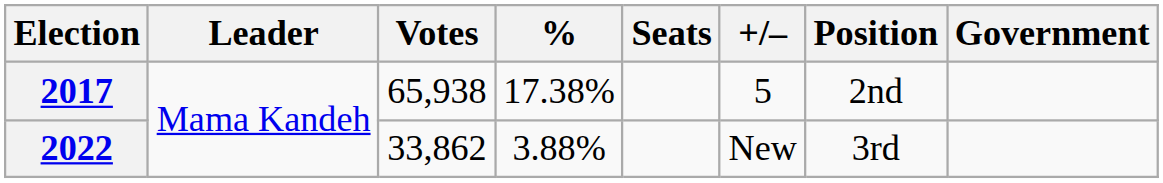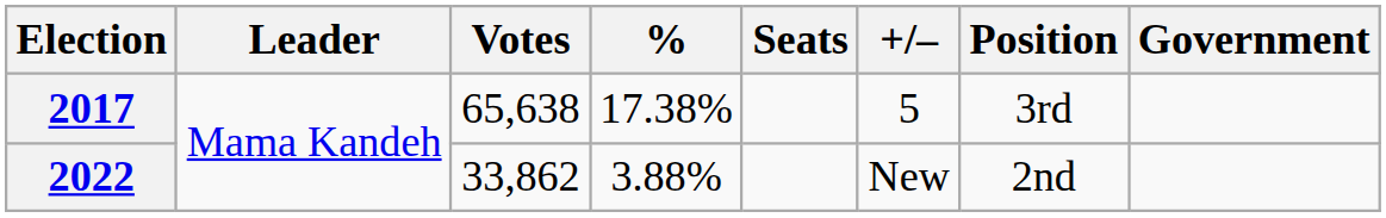 <table class=wikitable style=text-align:center>
 <tr>
 <th>Election</th>
 <th>Leader</th>
 <th>Votes</th>
 <th>%</th>
 <th>Seats</th>
 <th>+/–</th>
 <th><strong>Position</strong></th>
 <th><strong>Government</strong></th>
 </tr>
 <tr>
 <th><a href='#'>2017</a></th>
 <td rowspan=2><a href='#'>Mama Kandeh</a></td>
-<td>65,938</td>
+<td>65,638</td>
 <td>17.38%</td>
 <td></td>
 <td> 5</td>
-<td> 2nd</td>
+<td> 3rd</td>
 <td></td>
 </tr>
 <tr>
 <th><a href='#'>2022</a></th>
 <td>33,862</td>
 <td>3.88%</td>
 <td></td>
 <td>New</td>
-<td> 3rd</td>
+<td> 2nd</td>
 <td></td>
 </tr>
 </table>
